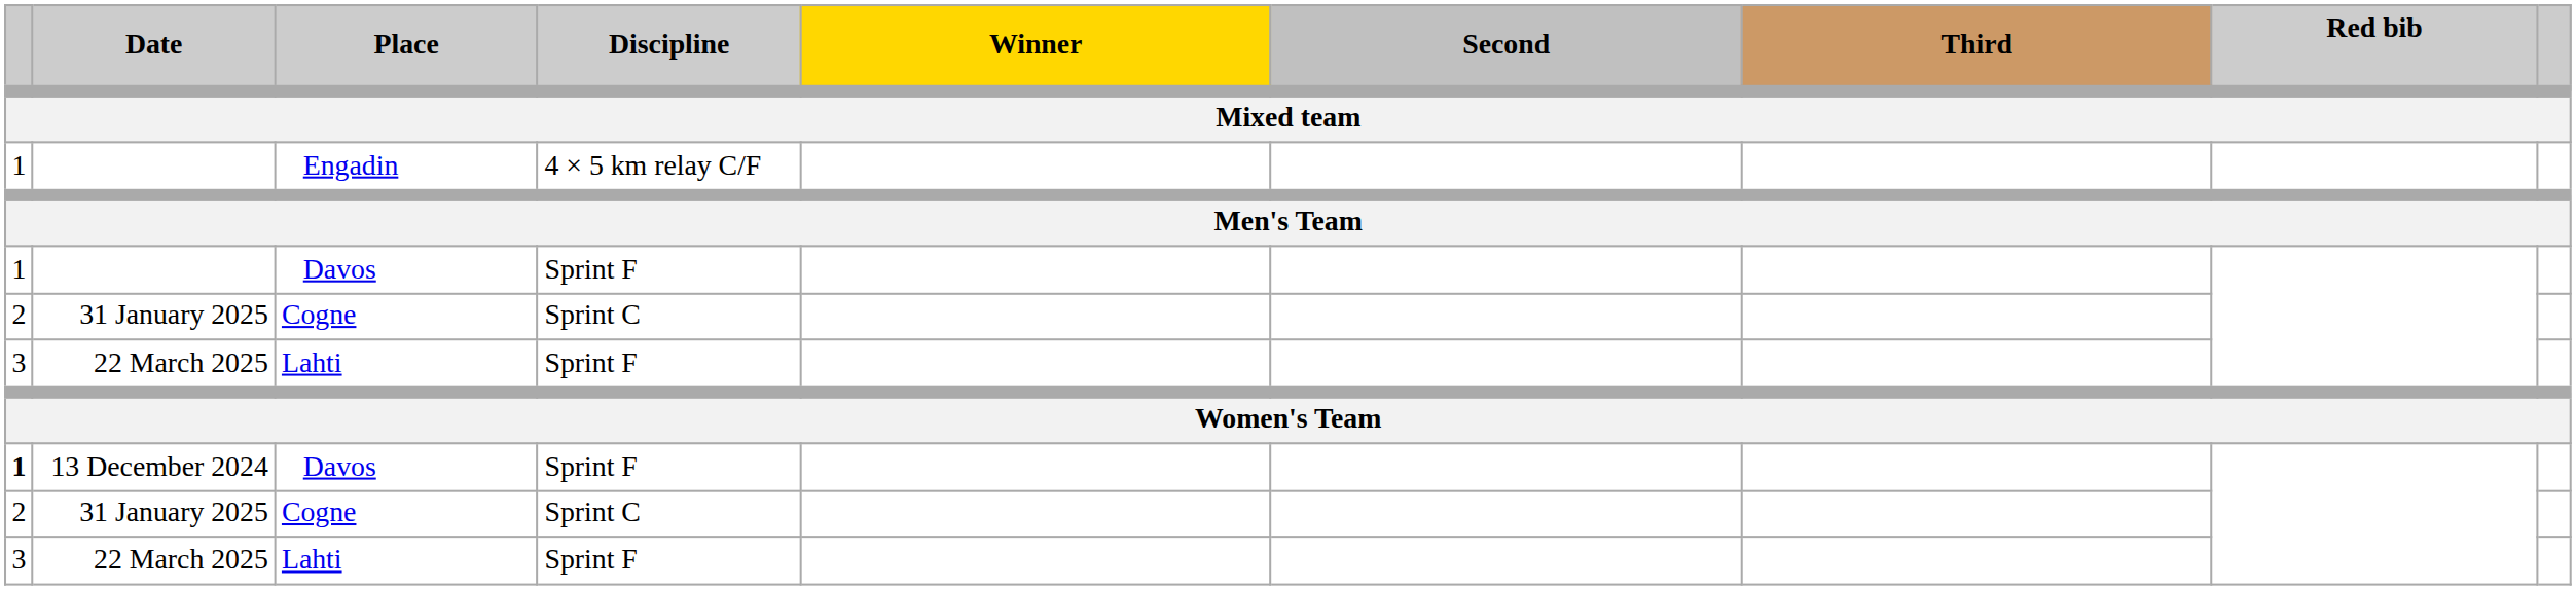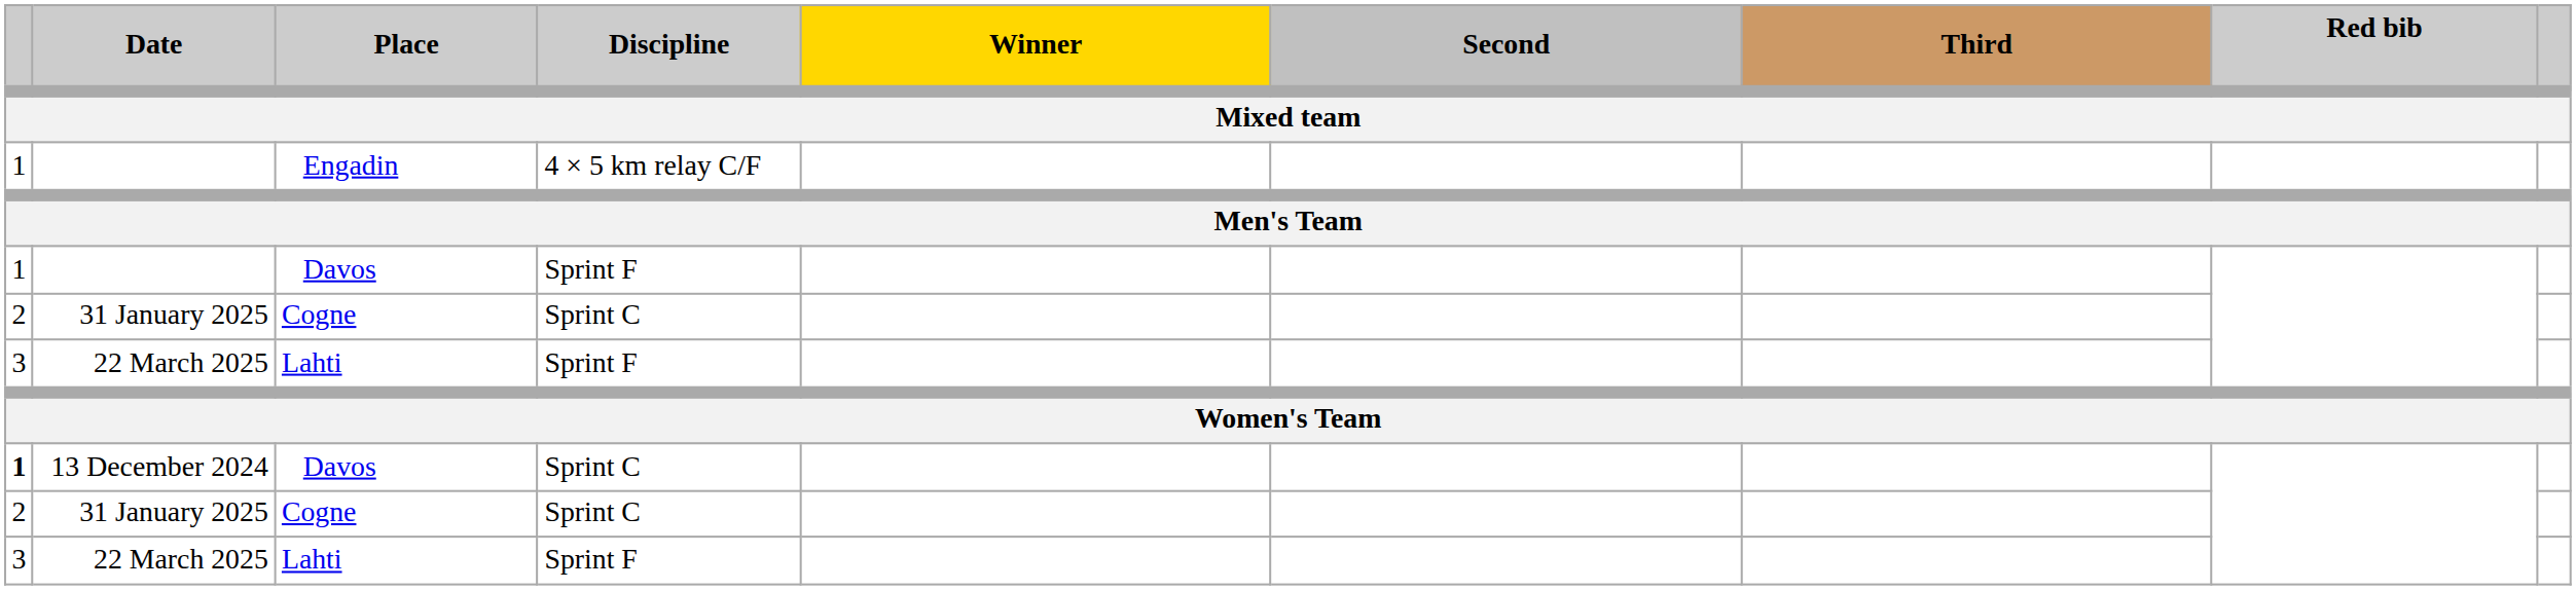 <table class="wikitable plainrowheaders" style="background:#fff; font-size:86%; line-height:16px; border:grey solid 1px; border-collapse:collapse;">
 <tr style="background:#ccc; text-align:center;">
 <th scope="col" style="background:#ccc; width=10 px;"></th>
 <th scope="col" style="background:#ccc; width:110px;">Date</th>
 <th scope="col" style="background:#ccc; width:120px;">Place</th>
 <th scope="col" style="background:#ccc; width:120px;">Discipline</th>
 <th scope="col" style="background:gold; width:220px;">Winner</th>
 <th scope="col" style="background:silver; width:220px;">Second</th>
 <th scope="col" style="background:#c96; width:220px;">Third</th>
 <th scope="col" style="background:#ccc; width:150px;">Red bib<br><br></th>
 <th scope="col" style="background:#ccc; width:10px;"></th>
 </tr>
 <tr style="background:#EEEEEE;">
 <th scope="col" colspan=9 width=40px style="border-top-width:6px"><strong>Mixed team</strong></th>
 </tr>
 <tr>
 <td align=center>1</td>
 <td align=right></td>
 <td align=left>   <a href='#'>Engadin</a></td>
 <td>4 × 5 km relay C/F</td>
 <td></td>
 <td></td>
 <td></td>
 <td></td>
 <td></td>
 </tr>
 <tr style="background:#EEEEEE;">
 <th scope="col" colspan=9 width=40px style="border-top-width:6px"><strong>Men's Team</strong></th>
 </tr>
 <tr>
 <td align=center>1</td>
 <td align=right></td>
 <td>   <a href='#'>Davos</a></td>
 <td>Sprint F</td>
 <td></td>
 <td></td>
 <td></td>
 <td rowspan=3></td>
 <td></td>
 </tr>
 <tr>
 <td align=center>2</td>
 <td align=right>31 January 2025</td>
 <td> <a href='#'>Cogne</a></td>
 <td>Sprint C</td>
 <td></td>
 <td></td>
 <td></td>
 <td></td>
 </tr>
 <tr>
 <td align=center>3</td>
 <td align=right>22 March 2025</td>
 <td> <a href='#'>Lahti</a></td>
 <td>Sprint F</td>
 <td></td>
 <td></td>
 <td></td>
 <td></td>
 </tr>
 <tr style="background:#EEEEEE;">
 <th scope="col" colspan=9 width=40px style="border-top-width:6px"><strong>Women's Team</strong></th>
 </tr>
 <tr>
 <td align=center><strong>1</strong></td>
 <td align=right>13 December 2024</td>
 <td>   <a href='#'>Davos</a></td>
-<td>Sprint F</td>
+<td>Sprint C</td>
 <td></td>
 <td></td>
 <td></td>
 <td rowspan=3></td>
 <td></td>
 </tr>
 <tr>
 <td align=center>2</td>
 <td align=right>31 January 2025</td>
 <td> <a href='#'>Cogne</a></td>
 <td>Sprint C</td>
 <td></td>
 <td></td>
 <td></td>
 <td></td>
 </tr>
 <tr>
 <td align=center>3</td>
 <td align=right>22 March 2025</td>
 <td> <a href='#'>Lahti</a></td>
 <td>Sprint F</td>
 <td></td>
 <td></td>
 <td></td>
 <td></td>
 </tr>
 </table>
